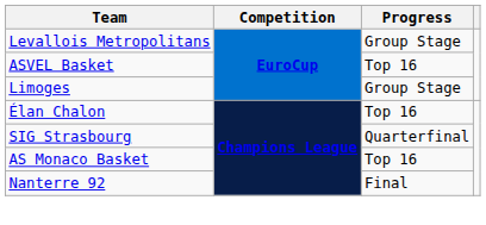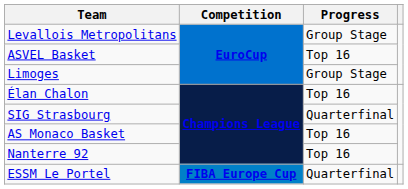 <table class="wikitable sortable">
 <tr>
 <th>Team</th>
 <th>Competition</th>
 <th>Progress</th>
 <th></th>
 </tr>
 <tr>
 <td><a href='#'>Levallois Metropolitans</a></td>
 <td rowspan="3" style="background-color:#0072CE;color:white;text-align:center"><strong><a href='#'><span>EuroCup</span></a></strong></td>
 <td>Group Stage</td>
 <td rowspan="3" style="text-align:center"></td>
 </tr>
 <tr>
 <td><a href='#'>ASVEL Basket</a></td>
 <td>Top 16</td>
 </tr>
 <tr>
 <td><a href='#'>Limoges</a></td>
 <td>Group Stage</td>
 </tr>
 <tr>
 <td><a href='#'>Élan Chalon</a></td>
 <td rowspan="4" style="background-color:#071D49;color:#D0D3D4;text-align:center"><strong><a href='#'><span>Champions League</span></a></strong></td>
 <td>Top 16</td>
 <td rowspan=4 style="text-align:center"></td>
 </tr>
 <tr>
 <td><a href='#'>SIG Strasbourg</a></td>
 <td>Quarterfinal</td>
 </tr>
 <tr>
 <td><a href='#'>AS Monaco Basket</a></td>
 <td>Top 16</td>
 </tr>
 <tr>
 <td><a href='#'>Nanterre 92</a></td>
-<td>Final</td>
+<td>Top 16</td>
+</tr>
+<tr>
+<td><a href='#'>ESSM Le Portel</a></td>
+<td rowspan="1" style="background-color:#0080C8;color:white;text-align:center"><strong><a href='#'><span>FIBA Europe Cup</span></a></strong></td>
+<td>Quarterfinal</td>
+<td rowspan=1 style="text-align:center"></td>
 </tr>
 </table>
